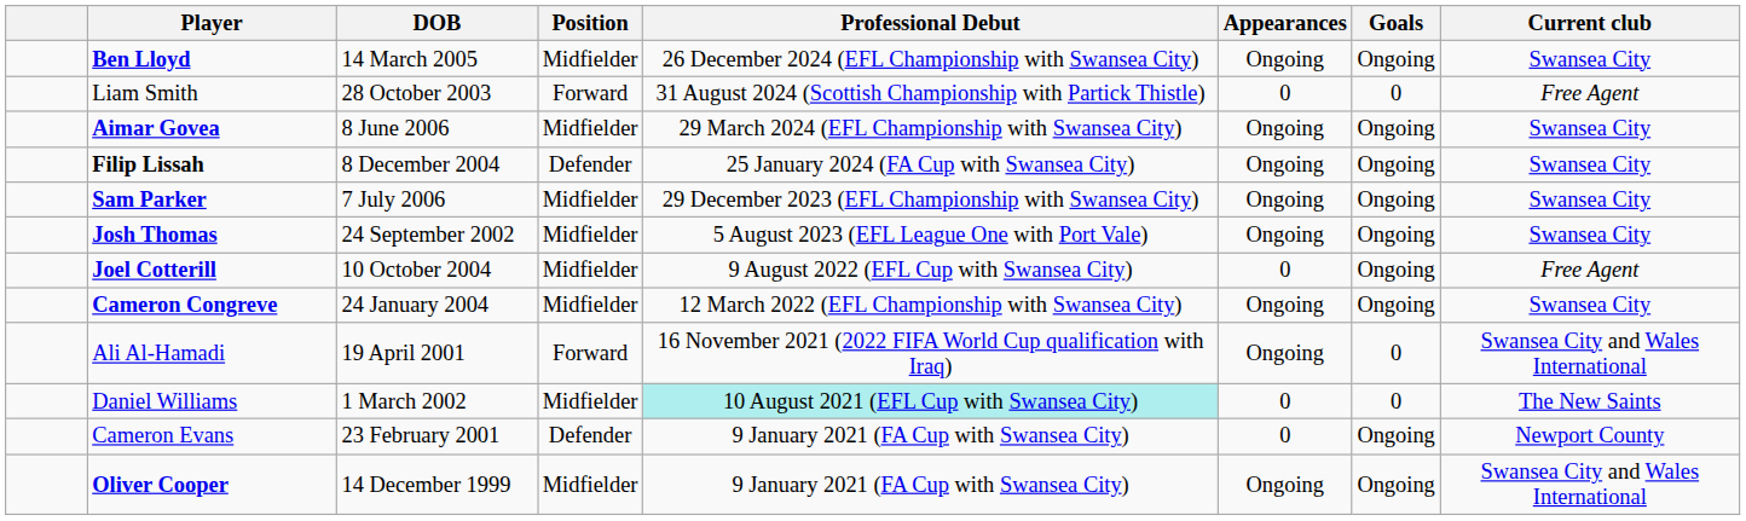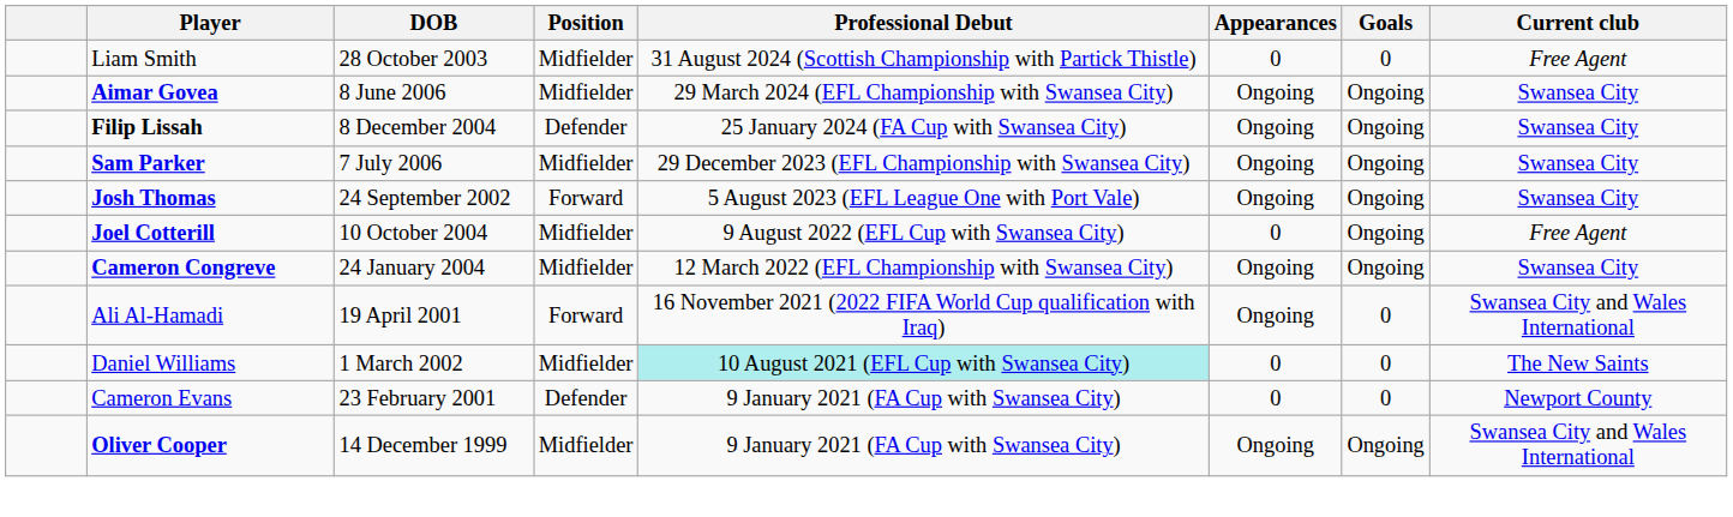 <table class="wikitable">
 <tr>
 <th width=5%></th>
 <th width=15%>Player</th>
 <th width=12%>DOB</th>
 <th width=5%>Position</th>
 <th width=35%>Professional Debut</th>
 <th width=5%>Appearances</th>
 <th width=5%>Goals</th>
 <th width=35%>Current club</th>
 </tr>
 <tr>
 <td align=center></td>
-<td><strong><a href='#'>Ben Lloyd</a></strong></td>
-<td>14 March 2005</td>
-<td align=center>Midfielder</td>
-<td align=center>26 December 2024 (<a href='#'>EFL Championship</a> with <a href='#'>Swansea City</a>)</td>
-<td align=center>Ongoing</td>
-<td align=center>Ongoing</td>
-<td align=center><a href='#'>Swansea City</a></td>
-</tr>
-<tr>
-<td align=center></td>
 <td>Liam Smith</td>
 <td>28 October 2003</td>
-<td align=center>Forward</td>
+<td align=center>Midfielder</td>
 <td align=center>31 August 2024 (<a href='#'>Scottish Championship</a> with <a href='#'>Partick Thistle</a>)</td>
 <td align=center>0</td>
 <td align=center>0</td>
 <td align=center><em>Free Agent</em></td>
 </tr>
 <tr>
 <td align=center></td>
 <td><strong><a href='#'>Aimar Govea</a></strong></td>
 <td>8 June 2006</td>
 <td align=center>Midfielder</td>
 <td align=center>29 March 2024 (<a href='#'>EFL Championship</a> with <a href='#'>Swansea City</a>)</td>
 <td align=center>Ongoing</td>
 <td align=center>Ongoing</td>
 <td align=center><a href='#'>Swansea City</a></td>
 </tr>
 <tr>
 <td align=center></td>
 <td><strong>Filip Lissah</strong></td>
 <td>8 December 2004</td>
 <td align=center>Defender</td>
 <td align=center>25 January 2024 (<a href='#'>FA Cup</a> with <a href='#'>Swansea City</a>)</td>
 <td align=center>Ongoing</td>
 <td align=center>Ongoing</td>
 <td align=center><a href='#'>Swansea City</a></td>
 </tr>
 <tr>
 <td align=center></td>
 <td><strong><a href='#'>Sam Parker</a></strong></td>
 <td>7 July 2006</td>
 <td align=center>Midfielder</td>
 <td align=center>29 December 2023 (<a href='#'>EFL Championship</a> with <a href='#'>Swansea City</a>)</td>
 <td align=center>Ongoing</td>
 <td align=center>Ongoing</td>
 <td align=center><a href='#'>Swansea City</a></td>
 </tr>
 <tr>
 <td align=center></td>
 <td><strong><a href='#'>Josh Thomas</a></strong></td>
 <td>24 September 2002</td>
-<td align=center>Midfielder</td>
+<td align=center>Forward</td>
 <td align=center>5 August 2023 (<a href='#'>EFL League One</a> with <a href='#'>Port Vale</a>)</td>
 <td align=center>Ongoing</td>
 <td align=center>Ongoing</td>
 <td align=center><a href='#'>Swansea City</a></td>
 </tr>
 <tr>
 <td align=center></td>
 <td><strong><a href='#'>Joel Cotterill</a></strong></td>
 <td>10 October 2004</td>
 <td align=center>Midfielder</td>
 <td align=center>9 August 2022 (<a href='#'>EFL Cup</a> with <a href='#'>Swansea City</a>)</td>
 <td align=center>0</td>
 <td align=center>Ongoing</td>
 <td align=center><em>Free Agent</em></td>
 </tr>
 <tr>
 <td align=center></td>
 <td><strong><a href='#'>Cameron Congreve</a></strong></td>
 <td>24 January 2004</td>
 <td align=center>Midfielder</td>
 <td align=center>12 March 2022 (<a href='#'>EFL Championship</a> with <a href='#'>Swansea City</a>)</td>
 <td align=center>Ongoing</td>
 <td align=center>Ongoing</td>
 <td align=center><a href='#'>Swansea City</a></td>
 </tr>
 <tr>
 <td align=center></td>
 <td><a href='#'>Ali Al-Hamadi</a></td>
 <td>19 April 2001</td>
 <td align=center>Forward</td>
 <td align=center>16 November 2021 (<a href='#'>2022 FIFA World Cup qualification</a> with <a href='#'>Iraq</a>)</td>
 <td align=center>Ongoing</td>
 <td align=center>0</td>
 <td align=center><a href='#'>Swansea City</a> and <a href='#'>Wales International</a></td>
 </tr>
 <tr>
 <td align=center></td>
 <td><a href='#'>Daniel Williams</a></td>
 <td>1 March 2002</td>
 <td align=center>Midfielder</td>
 <td align=center style="background: paleturquoise;">10 August 2021 (<a href='#'>EFL Cup</a> with <a href='#'>Swansea City</a>)</td>
 <td align=center>0</td>
 <td align=center>0</td>
 <td align=center><a href='#'>The New Saints</a></td>
 </tr>
 <tr>
 <td align=center></td>
 <td><a href='#'>Cameron Evans</a></td>
 <td>23 February 2001</td>
 <td align=center>Defender</td>
 <td align=center>9 January 2021 (<a href='#'>FA Cup</a> with <a href='#'>Swansea City</a>)</td>
 <td align=center>0</td>
-<td align=center>Ongoing</td>
+<td align=center>0</td>
 <td align=center><a href='#'>Newport County</a></td>
 </tr>
 <tr>
 <td align=center></td>
 <td><strong><a href='#'>Oliver Cooper</a></strong></td>
 <td>14 December 1999</td>
 <td align=center>Midfielder</td>
 <td align=center>9 January 2021 (<a href='#'>FA Cup</a> with <a href='#'>Swansea City</a>)</td>
 <td align=center>Ongoing</td>
 <td align=center>Ongoing</td>
 <td align=center><a href='#'>Swansea City</a> and <a href='#'>Wales International</a></td>
 </tr>
 </table>
